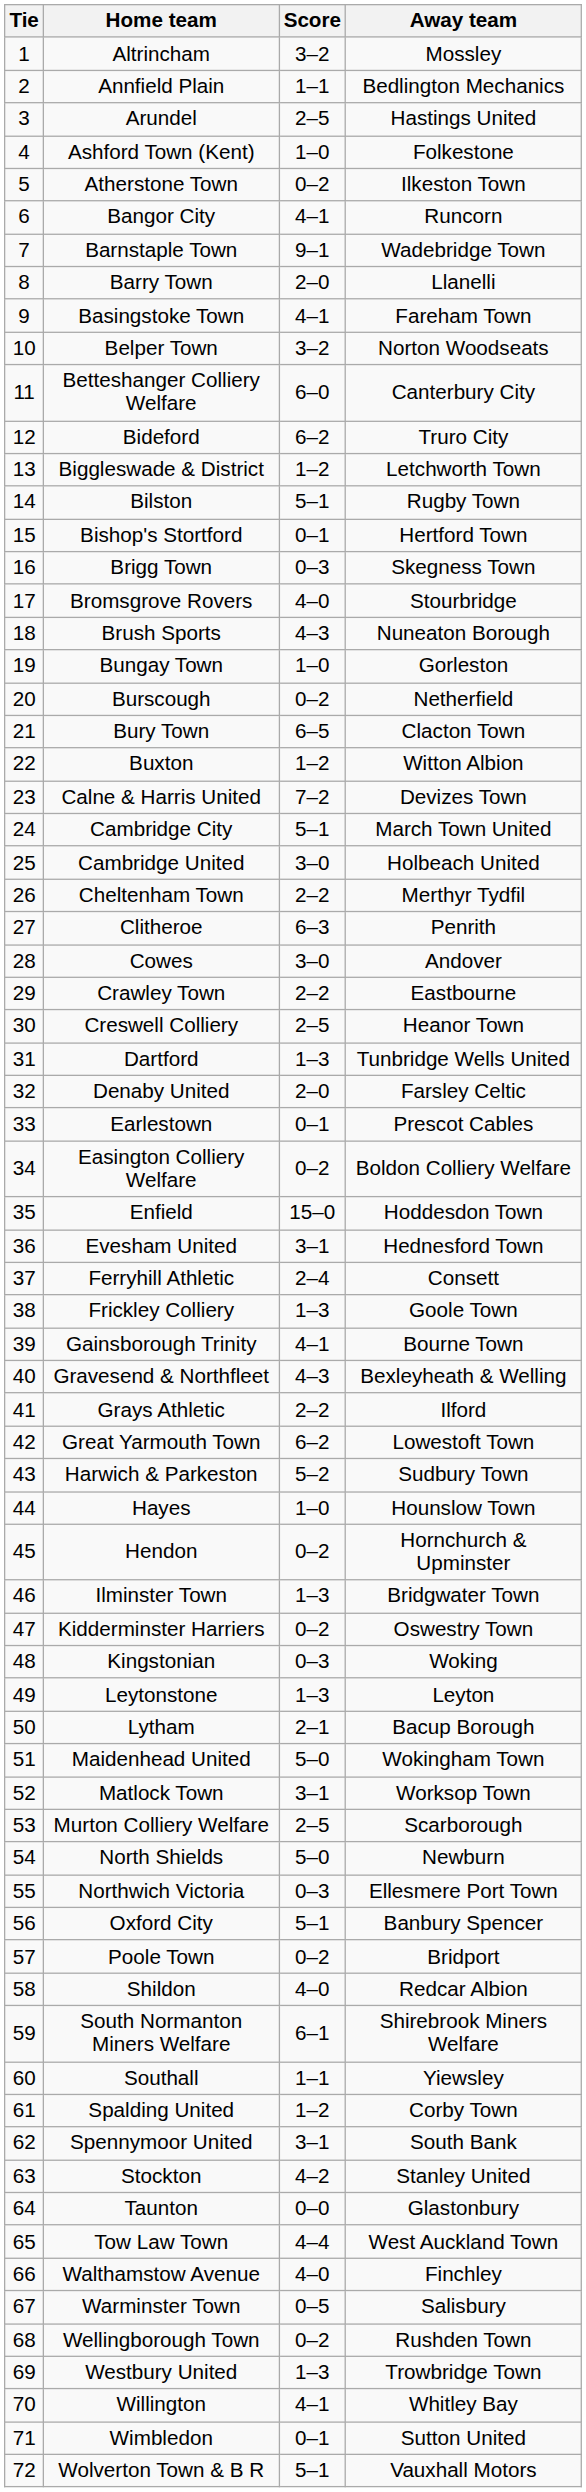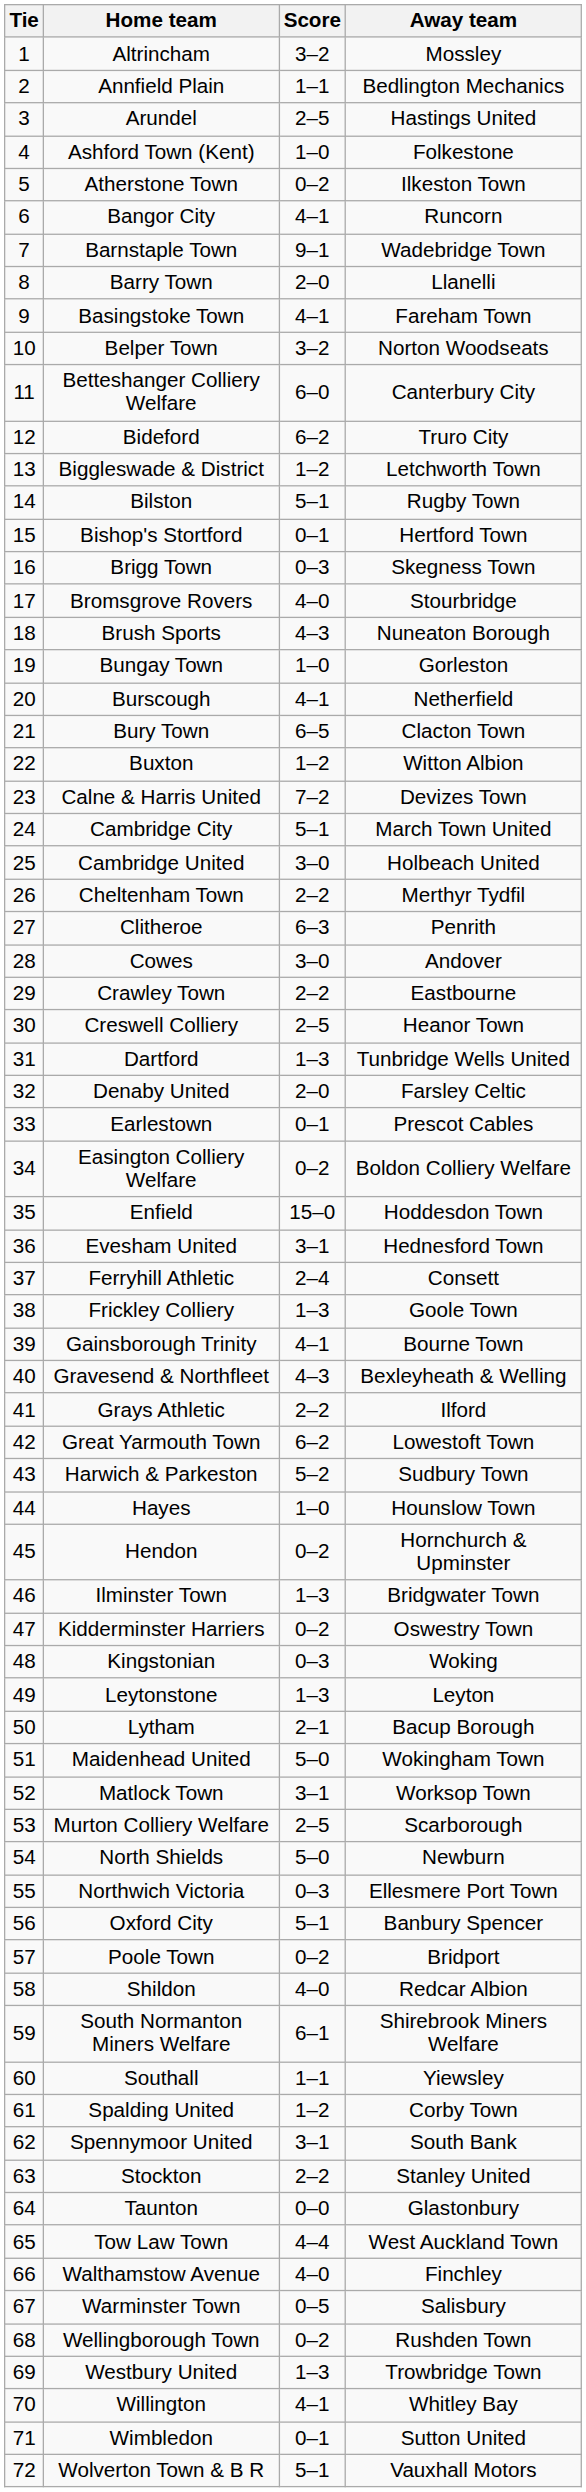 <table class="wikitable" style="text-align:center;">
 <tr>
 <th width=20>Tie</th>
 <th width=175>Home team</th>
 <th width=20>Score</th>
 <th width=175>Away team</th>
 </tr>
 <tr>
 <td>1</td>
 <td>Altrincham</td>
 <td>3–2</td>
 <td>Mossley</td>
 </tr>
 <tr>
 <td>2</td>
 <td>Annfield Plain</td>
 <td>1–1</td>
 <td>Bedlington Mechanics</td>
 </tr>
 <tr>
 <td>3</td>
 <td>Arundel</td>
 <td>2–5</td>
 <td>Hastings United</td>
 </tr>
 <tr>
 <td>4</td>
 <td>Ashford Town (Kent)</td>
 <td>1–0</td>
 <td>Folkestone</td>
 </tr>
 <tr>
 <td>5</td>
 <td>Atherstone Town</td>
 <td>0–2</td>
 <td>Ilkeston Town</td>
 </tr>
 <tr>
 <td>6</td>
 <td>Bangor City</td>
 <td>4–1</td>
 <td>Runcorn</td>
 </tr>
 <tr>
 <td>7</td>
 <td>Barnstaple Town</td>
 <td>9–1</td>
 <td>Wadebridge Town</td>
 </tr>
 <tr>
 <td>8</td>
 <td>Barry Town</td>
 <td>2–0</td>
 <td>Llanelli</td>
 </tr>
 <tr>
 <td>9</td>
 <td>Basingstoke Town</td>
 <td>4–1</td>
 <td>Fareham Town</td>
 </tr>
 <tr>
 <td>10</td>
 <td>Belper Town</td>
 <td>3–2</td>
 <td>Norton Woodseats</td>
 </tr>
 <tr>
 <td>11</td>
 <td>Betteshanger Colliery Welfare</td>
 <td>6–0</td>
 <td>Canterbury City</td>
 </tr>
 <tr>
 <td>12</td>
 <td>Bideford</td>
 <td>6–2</td>
 <td>Truro City</td>
 </tr>
 <tr>
 <td>13</td>
 <td>Biggleswade & District</td>
 <td>1–2</td>
 <td>Letchworth Town</td>
 </tr>
 <tr>
 <td>14</td>
 <td>Bilston</td>
 <td>5–1</td>
 <td>Rugby Town</td>
 </tr>
 <tr>
 <td>15</td>
 <td>Bishop's Stortford</td>
 <td>0–1</td>
 <td>Hertford Town</td>
 </tr>
 <tr>
 <td>16</td>
 <td>Brigg Town</td>
 <td>0–3</td>
 <td>Skegness Town</td>
 </tr>
 <tr>
 <td>17</td>
 <td>Bromsgrove Rovers</td>
 <td>4–0</td>
 <td>Stourbridge</td>
 </tr>
 <tr>
 <td>18</td>
 <td>Brush Sports</td>
 <td>4–3</td>
 <td>Nuneaton Borough</td>
 </tr>
 <tr>
 <td>19</td>
 <td>Bungay Town</td>
 <td>1–0</td>
 <td>Gorleston</td>
 </tr>
 <tr>
 <td>20</td>
 <td>Burscough</td>
-<td>0–2</td>
+<td>4–1</td>
 <td>Netherfield</td>
 </tr>
 <tr>
 <td>21</td>
 <td>Bury Town</td>
 <td>6–5</td>
 <td>Clacton Town</td>
 </tr>
 <tr>
 <td>22</td>
 <td>Buxton</td>
 <td>1–2</td>
 <td>Witton Albion</td>
 </tr>
 <tr>
 <td>23</td>
 <td>Calne & Harris United</td>
 <td>7–2</td>
 <td>Devizes Town</td>
 </tr>
 <tr>
 <td>24</td>
 <td>Cambridge City</td>
 <td>5–1</td>
 <td>March Town United</td>
 </tr>
 <tr>
 <td>25</td>
 <td>Cambridge United</td>
 <td>3–0</td>
 <td>Holbeach United</td>
 </tr>
 <tr>
 <td>26</td>
 <td>Cheltenham Town</td>
 <td>2–2</td>
 <td>Merthyr Tydfil</td>
 </tr>
 <tr>
 <td>27</td>
 <td>Clitheroe</td>
 <td>6–3</td>
 <td>Penrith</td>
 </tr>
 <tr>
 <td>28</td>
 <td>Cowes</td>
 <td>3–0</td>
 <td>Andover</td>
 </tr>
 <tr>
 <td>29</td>
 <td>Crawley Town</td>
 <td>2–2</td>
 <td>Eastbourne</td>
 </tr>
 <tr>
 <td>30</td>
 <td>Creswell Colliery</td>
 <td>2–5</td>
 <td>Heanor Town</td>
 </tr>
 <tr>
 <td>31</td>
 <td>Dartford</td>
 <td>1–3</td>
 <td>Tunbridge Wells United</td>
 </tr>
 <tr>
 <td>32</td>
 <td>Denaby United</td>
 <td>2–0</td>
 <td>Farsley Celtic</td>
 </tr>
 <tr>
 <td>33</td>
 <td>Earlestown</td>
 <td>0–1</td>
 <td>Prescot Cables</td>
 </tr>
 <tr>
 <td>34</td>
 <td>Easington Colliery Welfare</td>
 <td>0–2</td>
 <td>Boldon Colliery Welfare</td>
 </tr>
 <tr>
 <td>35</td>
 <td>Enfield</td>
 <td>15–0</td>
 <td>Hoddesdon Town</td>
 </tr>
 <tr>
 <td>36</td>
 <td>Evesham United</td>
 <td>3–1</td>
 <td>Hednesford Town</td>
 </tr>
 <tr>
 <td>37</td>
 <td>Ferryhill Athletic</td>
 <td>2–4</td>
 <td>Consett</td>
 </tr>
 <tr>
 <td>38</td>
 <td>Frickley Colliery</td>
 <td>1–3</td>
 <td>Goole Town</td>
 </tr>
 <tr>
 <td>39</td>
 <td>Gainsborough Trinity</td>
 <td>4–1</td>
 <td>Bourne Town</td>
 </tr>
 <tr>
 <td>40</td>
 <td>Gravesend & Northfleet</td>
 <td>4–3</td>
 <td>Bexleyheath & Welling</td>
 </tr>
 <tr>
 <td>41</td>
 <td>Grays Athletic</td>
 <td>2–2</td>
 <td>Ilford</td>
 </tr>
 <tr>
 <td>42</td>
 <td>Great Yarmouth Town</td>
 <td>6–2</td>
 <td>Lowestoft Town</td>
 </tr>
 <tr>
 <td>43</td>
 <td>Harwich & Parkeston</td>
 <td>5–2</td>
 <td>Sudbury Town</td>
 </tr>
 <tr>
 <td>44</td>
 <td>Hayes</td>
 <td>1–0</td>
 <td>Hounslow Town</td>
 </tr>
 <tr>
 <td>45</td>
 <td>Hendon</td>
 <td>0–2</td>
 <td>Hornchurch & Upminster</td>
 </tr>
 <tr>
 <td>46</td>
 <td>Ilminster Town</td>
 <td>1–3</td>
 <td>Bridgwater Town</td>
 </tr>
 <tr>
 <td>47</td>
 <td>Kidderminster Harriers</td>
 <td>0–2</td>
 <td>Oswestry Town</td>
 </tr>
 <tr>
 <td>48</td>
 <td>Kingstonian</td>
 <td>0–3</td>
 <td>Woking</td>
 </tr>
 <tr>
 <td>49</td>
 <td>Leytonstone</td>
 <td>1–3</td>
 <td>Leyton</td>
 </tr>
 <tr>
 <td>50</td>
 <td>Lytham</td>
 <td>2–1</td>
 <td>Bacup Borough</td>
 </tr>
 <tr>
 <td>51</td>
 <td>Maidenhead United</td>
 <td>5–0</td>
 <td>Wokingham Town</td>
 </tr>
 <tr>
 <td>52</td>
 <td>Matlock Town</td>
 <td>3–1</td>
 <td>Worksop Town</td>
 </tr>
 <tr>
 <td>53</td>
 <td>Murton Colliery Welfare</td>
 <td>2–5</td>
 <td>Scarborough</td>
 </tr>
 <tr>
 <td>54</td>
 <td>North Shields</td>
 <td>5–0</td>
 <td>Newburn</td>
 </tr>
 <tr>
 <td>55</td>
 <td>Northwich Victoria</td>
 <td>0–3</td>
 <td>Ellesmere Port Town</td>
 </tr>
 <tr>
 <td>56</td>
 <td>Oxford City</td>
 <td>5–1</td>
 <td>Banbury Spencer</td>
 </tr>
 <tr>
 <td>57</td>
 <td>Poole Town</td>
 <td>0–2</td>
 <td>Bridport</td>
 </tr>
 <tr>
 <td>58</td>
 <td>Shildon</td>
 <td>4–0</td>
 <td>Redcar Albion</td>
 </tr>
 <tr>
 <td>59</td>
 <td>South Normanton Miners Welfare</td>
 <td>6–1</td>
 <td>Shirebrook Miners Welfare</td>
 </tr>
 <tr>
 <td>60</td>
 <td>Southall</td>
 <td>1–1</td>
 <td>Yiewsley</td>
 </tr>
 <tr>
 <td>61</td>
 <td>Spalding United</td>
 <td>1–2</td>
 <td>Corby Town</td>
 </tr>
 <tr>
 <td>62</td>
 <td>Spennymoor United</td>
 <td>3–1</td>
 <td>South Bank</td>
 </tr>
 <tr>
 <td>63</td>
 <td>Stockton</td>
-<td>4–2</td>
+<td>2–2</td>
 <td>Stanley United</td>
 </tr>
 <tr>
 <td>64</td>
 <td>Taunton</td>
 <td>0–0</td>
 <td>Glastonbury</td>
 </tr>
 <tr>
 <td>65</td>
 <td>Tow Law Town</td>
 <td>4–4</td>
 <td>West Auckland Town</td>
 </tr>
 <tr>
 <td>66</td>
 <td>Walthamstow Avenue</td>
 <td>4–0</td>
 <td>Finchley</td>
 </tr>
 <tr>
 <td>67</td>
 <td>Warminster Town</td>
 <td>0–5</td>
 <td>Salisbury</td>
 </tr>
 <tr>
 <td>68</td>
 <td>Wellingborough Town</td>
 <td>0–2</td>
 <td>Rushden Town</td>
 </tr>
 <tr>
 <td>69</td>
 <td>Westbury United</td>
 <td>1–3</td>
 <td>Trowbridge Town</td>
 </tr>
 <tr>
 <td>70</td>
 <td>Willington</td>
 <td>4–1</td>
 <td>Whitley Bay</td>
 </tr>
 <tr>
 <td>71</td>
 <td>Wimbledon</td>
 <td>0–1</td>
 <td>Sutton United</td>
 </tr>
 <tr>
 <td>72</td>
 <td>Wolverton Town & B R</td>
 <td>5–1</td>
 <td>Vauxhall Motors</td>
 </tr>
 </table>
